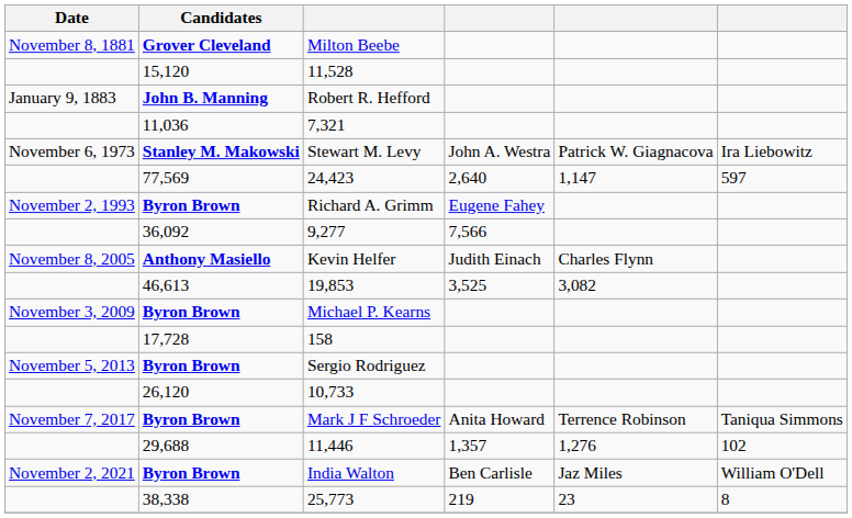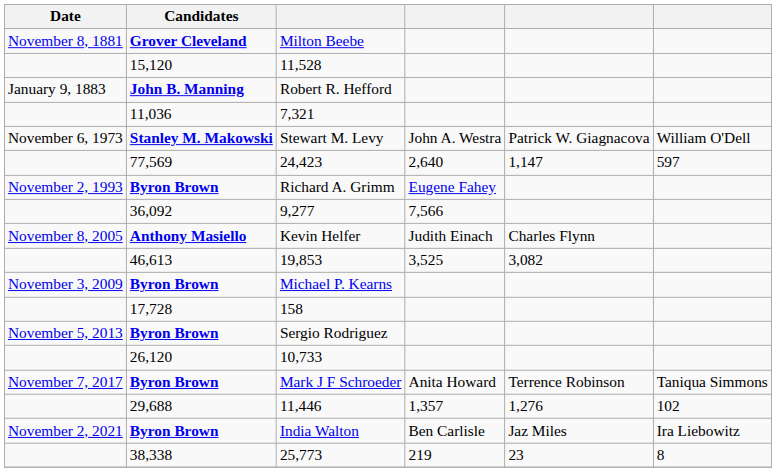 <table class="wikitable">
 <tr>
 <th>Date</th>
 <th>Candidates</th>
 <th> </th>
 <th></th>
 <th></th>
 <th></th>
 </tr>
 <tr>
 <td><a href='#'>November 8, 1881</a></td>
 <td><strong><a href='#'>Grover Cleveland</a></strong></td>
 <td><a href='#'>Milton Beebe</a></td>
 <td></td>
 <td></td>
 <td></td>
 </tr>
 <tr>
 <td> </td>
 <td>15,120</td>
 <td>11,528</td>
 <td></td>
 <td></td>
 <td></td>
 </tr>
 <tr>
 <td>January 9, 1883</td>
 <td><strong><a href='#'>John B. Manning</a></strong></td>
 <td>Robert R. Hefford</td>
 <td></td>
 <td></td>
 <td></td>
 </tr>
 <tr>
 <td> </td>
 <td>11,036</td>
 <td>7,321</td>
 <td></td>
 <td></td>
 <td></td>
 </tr>
 <tr>
 <td>November 6, 1973</td>
 <td><strong><a href='#'>Stanley M. Makowski</a></strong></td>
 <td>Stewart M. Levy</td>
 <td>John A. Westra</td>
 <td>Patrick W. Giagnacova</td>
-<td>Ira Liebowitz</td>
+<td>William O'Dell</td>
 </tr>
 <tr>
 <td> </td>
 <td>77,569</td>
 <td>24,423</td>
 <td>2,640</td>
 <td>1,147</td>
 <td>597</td>
 </tr>
 <tr>
 <td><a href='#'>November 2, 1993</a></td>
 <td><strong><a href='#'>Byron Brown</a></strong></td>
 <td>Richard A. Grimm</td>
 <td><a href='#'>Eugene Fahey</a></td>
 <td></td>
 <td></td>
 </tr>
 <tr>
 <td> </td>
 <td>36,092</td>
 <td>9,277</td>
 <td>7,566</td>
 <td></td>
 <td></td>
 </tr>
 <tr>
 <td><a href='#'>November 8, 2005</a></td>
 <td><strong><a href='#'>Anthony Masiello</a></strong></td>
 <td>Kevin Helfer</td>
 <td>Judith Einach</td>
 <td>Charles Flynn</td>
 <td></td>
 </tr>
 <tr>
 <td> </td>
 <td>46,613</td>
 <td>19,853</td>
 <td>3,525</td>
 <td>3,082</td>
 <td></td>
 </tr>
 <tr>
 <td><a href='#'>November 3, 2009</a></td>
 <td><strong><a href='#'>Byron Brown</a></strong></td>
 <td><a href='#'>Michael P. Kearns</a></td>
 <td></td>
 <td></td>
 <td></td>
 </tr>
 <tr>
 <td> </td>
 <td>17,728</td>
 <td>158</td>
 <td></td>
 <td></td>
 <td></td>
 </tr>
 <tr>
 <td><a href='#'>November 5, 2013</a></td>
 <td><strong><a href='#'>Byron Brown</a></strong></td>
 <td>Sergio Rodriguez</td>
 <td></td>
 <td></td>
 <td></td>
 </tr>
 <tr>
 <td> </td>
 <td>26,120</td>
 <td>10,733</td>
 <td></td>
 <td></td>
 <td></td>
 </tr>
 <tr>
 <td><a href='#'>November 7, 2017</a></td>
 <td><strong><a href='#'>Byron Brown</a></strong></td>
 <td><a href='#'>Mark J F Schroeder</a></td>
 <td>Anita Howard</td>
 <td>Terrence Robinson</td>
 <td>Taniqua Simmons</td>
 </tr>
 <tr>
 <td> </td>
 <td>29,688</td>
 <td>11,446</td>
 <td>1,357</td>
 <td>1,276</td>
 <td>102</td>
 </tr>
 <tr>
 <td><a href='#'>November 2, 2021</a></td>
 <td><strong><a href='#'>Byron Brown</a></strong></td>
 <td><a href='#'>India Walton</a></td>
 <td>Ben Carlisle</td>
 <td>Jaz Miles</td>
-<td>William O'Dell</td>
+<td>Ira Liebowitz</td>
 </tr>
 <tr>
 <td> </td>
 <td>38,338</td>
 <td>25,773</td>
 <td>219</td>
 <td>23</td>
 <td>8</td>
 </tr>
 <tr>
 </tr>
 </table>
